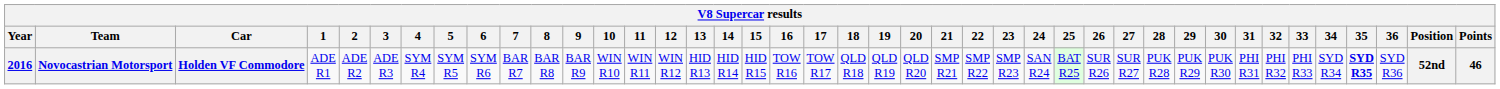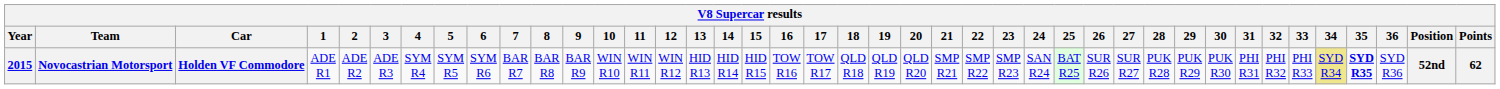 <table class="wikitable" style="text-align:center; font-size:75%">
 <tr>
 <th colspan=45><a href='#'>V8 Supercar</a> results</th>
 </tr>
 <tr>
 <th>Year</th>
 <th>Team</th>
 <th>Car</th>
 <th>1</th>
 <th>2</th>
 <th>3</th>
 <th>4</th>
 <th>5</th>
 <th>6</th>
 <th>7</th>
 <th>8</th>
 <th>9</th>
 <th>10</th>
 <th>11</th>
 <th>12</th>
 <th>13</th>
 <th>14</th>
 <th>15</th>
 <th>16</th>
 <th>17</th>
 <th>18</th>
 <th>19</th>
 <th>20</th>
 <th>21</th>
 <th>22</th>
 <th>23</th>
 <th>24</th>
 <th>25</th>
 <th>26</th>
 <th>27</th>
 <th>28</th>
 <th>29</th>
 <th>30</th>
 <th>31</th>
 <th>32</th>
 <th>33</th>
 <th>34</th>
 <th>35</th>
 <th>36</th>
 <th>Position</th>
 <th>Points</th>
 </tr>
 <tr>
-<th><a href='#'>2016</a></th>
+<th><a href='#'>2015</a></th>
 <th><a href='#'>Novocastrian Motorsport</a></th>
 <th><a href='#'>Holden VF Commodore</a></th>
 <td><a href='#'>ADE<br>R1</a></td>
 <td><a href='#'>ADE<br>R2</a></td>
 <td><a href='#'>ADE<br>R3</a></td>
 <td><a href='#'>SYM<br>R4</a></td>
 <td><a href='#'>SYM<br>R5</a></td>
 <td><a href='#'>SYM<br>R6</a></td>
 <td><a href='#'>BAR<br>R7</a></td>
 <td><a href='#'>BAR<br>R8</a></td>
 <td><a href='#'>BAR<br>R9</a></td>
 <td><a href='#'>WIN<br>R10</a></td>
 <td><a href='#'>WIN<br>R11</a></td>
 <td><a href='#'>WIN<br>R12</a></td>
 <td><a href='#'>HID<br>R13</a></td>
 <td><a href='#'>HID<br>R14</a></td>
 <td><a href='#'>HID<br>R15</a></td>
 <td><a href='#'>TOW<br>R16</a></td>
 <td><a href='#'>TOW<br>R17</a></td>
 <td><a href='#'>QLD<br>R18</a></td>
 <td><a href='#'>QLD<br>R19</a></td>
 <td><a href='#'>QLD<br>R20</a></td>
 <td><a href='#'>SMP<br>R21</a></td>
 <td><a href='#'>SMP<br>R22</a></td>
 <td><a href='#'>SMP<br>R23</a></td>
 <td><a href='#'>SAN<br>R24</a></td>
 <td style=background:#DFFFDF><a href='#'>BAT<br>R25</a><br></td>
 <td><a href='#'>SUR<br>R26</a></td>
 <td><a href='#'>SUR<br>R27</a></td>
 <td><a href='#'>PUK<br>R28</a></td>
 <td><a href='#'>PUK<br>R29</a></td>
 <td><a href='#'>PUK<br>R30</a></td>
 <td><a href='#'>PHI<br>R31</a></td>
 <td><a href='#'>PHI<br>R32</a></td>
 <td><a href='#'>PHI<br>R33</a></td>
-<td><a href='#'>SYD<br>R34</a></td>
+<td style="background: khaki;"><a href='#'>SYD<br>R34</a></td>
 <td><strong><a href='#'>SYD<br>R35</a></strong></td>
 <td><a href='#'>SYD<br>R36</a></td>
 <th>52nd</th>
-<th>46</th>
+<th>62</th>
 </tr>
 </table>
